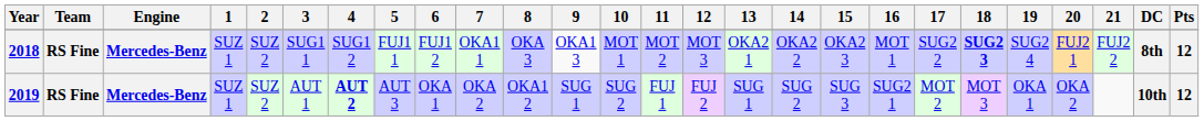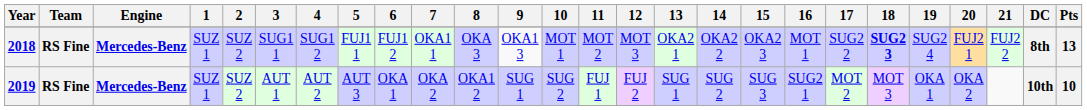 <table class="wikitable" style="text-align:center; font-size:85%">
 <tr>
 <th>Year</th>
 <th>Team</th>
 <th>Engine</th>
 <th>1</th>
 <th>2</th>
 <th>3</th>
 <th>4</th>
 <th>5</th>
 <th>6</th>
 <th>7</th>
 <th>8</th>
 <th>9</th>
 <th>10</th>
 <th>11</th>
 <th>12</th>
 <th>13</th>
 <th>14</th>
 <th>15</th>
 <th>16</th>
 <th>17</th>
 <th>18</th>
 <th>19</th>
 <th>20</th>
 <th>21</th>
 <th>DC</th>
 <th>Pts</th>
 </tr>
 <tr>
 </tr>
 <tr>
 <th><a href='#'>2018</a></th>
 <th>RS Fine</th>
 <th><a href='#'>Mercedes-Benz</a></th>
 <td style="background:#cfcfff;"><a href='#'>SUZ<br>1</a><br></td>
 <td style="background:#cfcfff;"><a href='#'>SUZ<br>2</a><br></td>
 <td style="background:#cfcfff;"><a href='#'>SUG1<br>1</a><br></td>
 <td style="background:#cfcfff;"><a href='#'>SUG1<br>2</a><br></td>
 <td style="background:#dfffdf;"><a href='#'>FUJ1<br>1</a><br></td>
 <td style="background:#dfffdf;"><a href='#'>FUJ1<br>2</a><br></td>
 <td style="background:#dfffdf;"><a href='#'>OKA1<br>1</a><br></td>
 <td style="background:#cfcfff;"><a href='#'>OKA<br>3</a><br></td>
 <td style="background:#;"><a href='#'>OKA1<br>3</a><br></td>
 <td style="background:#cfcfff;"><a href='#'>MOT<br>1</a><br></td>
 <td style="background:#cfcfff;"><a href='#'>MOT<br>2</a><br></td>
 <td style="background:#cfcfff;"><a href='#'>MOT<br>3</a><br></td>
 <td style="background:#dfffdf;"><a href='#'>OKA2<br>1</a><br></td>
 <td style="background:#cfcfff;"><a href='#'>OKA2<br>2</a><br></td>
 <td style="background:#cfcfff;"><a href='#'>OKA2<br>3</a><br></td>
 <td style="background:#cfcfff;"><a href='#'>MOT<br>1</a><br></td>
 <td style="background:#cfcfff;"><a href='#'>SUG2<br>2</a><br></td>
 <td style="background:#cfcfff;"><strong><a href='#'>SUG2<br>3</a><br></strong></td>
 <td style="background:#cfcfff;"><a href='#'>SUG2<br>4</a><br></td>
 <td style="background:#ffdf9f;"><a href='#'>FUJ2<br>1</a><br></td>
 <td style="background:#dfffdf;"><a href='#'>FUJ2<br>2</a><br></td>
 <th>8th</th>
-<th>12</th>
+<th>13</th>
 </tr>
 <tr>
 <th><a href='#'>2019</a></th>
 <th nowrap>RS Fine</th>
 <th nowrap><a href='#'>Mercedes-Benz</a></th>
 <td style="background:#cfcfff;"><a href='#'>SUZ<br>1</a><br></td>
 <td style="background:#dfffdf;"><a href='#'>SUZ<br>2</a><br></td>
 <td style="background:#dfffdf;"><a href='#'>AUT<br>1</a><br></td>
-<td style="background:#dfffdf;"><strong><a href='#'>AUT<br>2</a><br></strong></td>
+<td style="background:#dfffdf;"><a href='#'>AUT<br>2</a><br></td>
 <td style="background:#cfcfff;"><a href='#'>AUT<br>3</a><br></td>
 <td style="background:#cfcfff;"><a href='#'>OKA<br>1</a><br></td>
 <td style="background:#cfcfff;"><a href='#'>OKA<br>2</a><br></td>
 <td style="background:#cfcfff;"><a href='#'>OKA1<br>2</a><br></td>
 <td style="background:#cfcfff;"><a href='#'>SUG<br>1</a><br></td>
 <td style="background:#cfcfff;"><a href='#'>SUG<br>2</a><br></td>
 <td style="background:#dfffdf;"><a href='#'>FUJ<br>1</a><br></td>
 <td style="background:#efcfff;"><a href='#'>FUJ<br>2</a><br></td>
 <td style="background:#cfcfff;"><a href='#'>SUG<br>1</a><br></td>
 <td style="background:#cfcfff;"><a href='#'>SUG<br>2</a><br></td>
 <td style="background:#cfcfff;"><a href='#'>SUG<br>3</a><br></td>
 <td style="background:#cfcfff;"><a href='#'>SUG2<br>1</a><br></td>
 <td style="background:#dfffdf;"><a href='#'>MOT<br>2</a><br></td>
 <td style="background:#efcfff;"><a href='#'>MOT<br>3</a><br></td>
 <td style="background:#cfcfff;"><a href='#'>OKA<br>1</a><br></td>
 <td style="background:#cfcfff;"><a href='#'>OKA<br>2</a><br></td>
 <td></td>
 <th>10th</th>
-<th>12</th>
+<th>10</th>
 </tr>
 </table>
